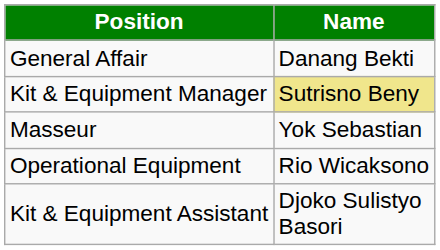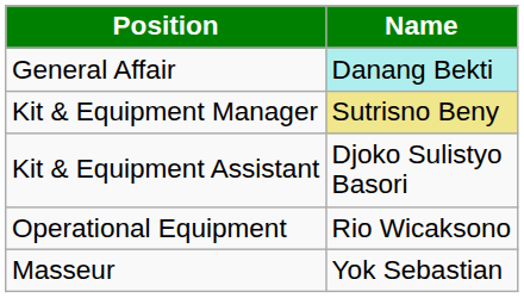 <table class="wikitable">
 <tr>
 <th style="color:white; background:green;">Position</th>
 <th style="color:white; background:green;">Name</th>
 </tr>
 <tr>
 <td>General Affair</td>
-<td> Danang Bekti</td>
+<td style="background: paleturquoise;"> Danang Bekti</td>
 </tr>
 <tr>
 <td>Kit & Equipment Manager</td>
 <td style="background: khaki;"> Sutrisno Beny</td>
 </tr>
 <tr>
-<td>Masseur</td>
-<td> Yok Sebastian</td>
+<td>Kit & Equipment Assistant</td>
+<td> Djoko Sulistyo<br> Basori</td>
 </tr>
 <tr>
 <td>Operational Equipment</td>
 <td> Rio Wicaksono</td>
 </tr>
 <tr>
-<td>Kit & Equipment Assistant</td>
-<td> Djoko Sulistyo<br> Basori</td>
+<td>Masseur</td>
+<td> Yok Sebastian</td>
 </tr>
 </table>
